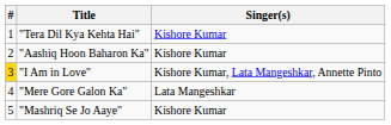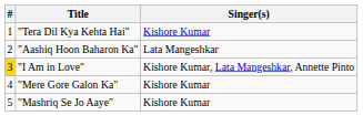 <table class="wikitable" style="font-size:95%;">
 <tr>
 <th>#</th>
 <th>Title</th>
 <th>Singer(s)</th>
 </tr>
 <tr>
 <td>1</td>
 <td>"Tera Dil Kya Kehta Hai"</td>
 <td><a href='#'>Kishore Kumar</a></td>
 </tr>
 <tr>
 <td>2</td>
 <td>"Aashiq Hoon Baharon Ka"</td>
-<td>Kishore Kumar</td>
+<td>Lata Mangeshkar</td>
 </tr>
 <tr>
 <td style="background: gold;">3</td>
 <td>"I Am in Love"</td>
 <td>Kishore Kumar, <a href='#'>Lata Mangeshkar</a>, Annette Pinto</td>
 </tr>
 <tr>
 <td>4</td>
 <td>"Mere Gore Galon Ka"</td>
-<td>Lata Mangeshkar</td>
+<td>Kishore Kumar</td>
 </tr>
 <tr>
 <td>5</td>
 <td>"Mashriq Se Jo Aaye"</td>
 <td>Kishore Kumar</td>
 </tr>
 </table>
